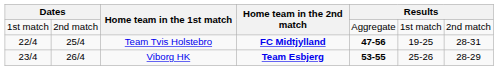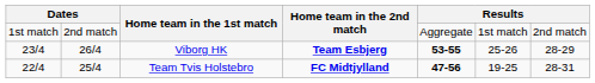 <table class="wikitable" style="text-align:center; margin-left:1em;">
 <tr>
 <th colspan="2">Dates</th>
 <th rowspan="2" style="width:220px;">Home team in the 1st match</th>
 <th rowspan="2" style="width:180px;">Home team in the 2nd match</th>
 <th colspan="3">Results</th>
 </tr>
 <tr>
 <td>1st match</td>
 <td>2nd match</td>
 <td>Aggregate</td>
 <td>1st match</td>
 <td>2nd match</td>
 </tr>
 <tr>
+<td>23/4</td>
+<td>26/4</td>
+<td><a href='#'>Viborg HK</a></td>
+<td><strong><a href='#'>Team Esbjerg</a></strong></td>
+<td><strong>53-55</strong></td>
+<td>25-26</td>
+<td>28-29</td>
+</tr>
+<tr>
 <td>22/4</td>
 <td>25/4</td>
 <td><a href='#'>Team Tvis Holstebro</a></td>
 <td><strong><a href='#'>FC Midtjylland</a></strong></td>
 <td><strong>47-56</strong></td>
 <td>19-25</td>
 <td>28-31</td>
 </tr>
-<tr>
-<td>23/4</td>
-<td>26/4</td>
-<td><a href='#'>Viborg HK</a></td>
-<td><strong><a href='#'>Team Esbjerg</a></strong></td>
-<td><strong>53-55</strong></td>
-<td>25-26</td>
-<td>28-29</td>
-</tr>
 </table>
